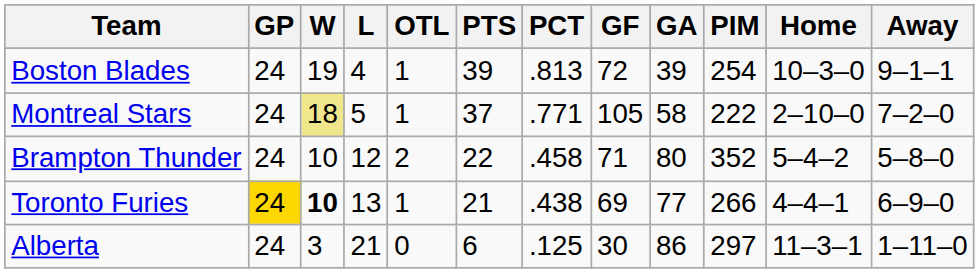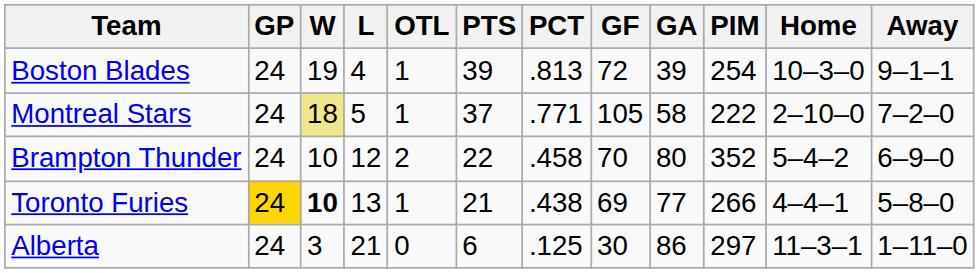 <table class="wikitable">
 <tr>
 <th>Team</th>
 <th>GP</th>
 <th>W</th>
 <th>L</th>
 <th>OTL</th>
 <th>PTS</th>
 <th>PCT</th>
 <th>GF</th>
 <th>GA</th>
 <th>PIM</th>
 <th>Home</th>
 <th>Away</th>
 </tr>
 <tr>
 <td><a href='#'>Boston Blades</a></td>
 <td>24</td>
 <td>19</td>
 <td>4</td>
 <td>1</td>
 <td>39</td>
 <td>.813</td>
 <td>72</td>
 <td>39</td>
 <td>254</td>
 <td>10–3–0</td>
 <td>9–1–1</td>
 </tr>
 <tr>
 <td><a href='#'>Montreal Stars</a></td>
 <td>24</td>
 <td style="background: khaki;">18</td>
 <td>5</td>
 <td>1</td>
 <td>37</td>
 <td>.771</td>
 <td>105</td>
 <td>58</td>
 <td>222</td>
 <td>2–10–0</td>
 <td>7–2–0</td>
 </tr>
 <tr>
 <td><a href='#'>Brampton Thunder</a></td>
 <td>24</td>
 <td>10</td>
 <td>12</td>
 <td>2</td>
 <td>22</td>
 <td>.458</td>
-<td>71</td>
+<td>70</td>
 <td>80</td>
 <td>352</td>
 <td>5–4–2</td>
-<td>5–8–0</td>
+<td>6–9–0</td>
 </tr>
 <tr>
 <td><a href='#'>Toronto Furies</a></td>
 <td style="background: gold;">24</td>
 <td><strong>10</strong></td>
 <td>13</td>
 <td>1</td>
 <td>21</td>
 <td>.438</td>
 <td>69</td>
 <td>77</td>
 <td>266</td>
 <td>4–4–1</td>
-<td>6–9–0</td>
+<td>5–8–0</td>
 </tr>
 <tr>
 <td><a href='#'>Alberta</a></td>
 <td>24</td>
 <td>3</td>
 <td>21</td>
 <td>0</td>
 <td>6</td>
 <td>.125</td>
 <td>30</td>
 <td>86</td>
 <td>297</td>
 <td>11–3–1</td>
 <td>1–11–0</td>
 </tr>
 </table>
